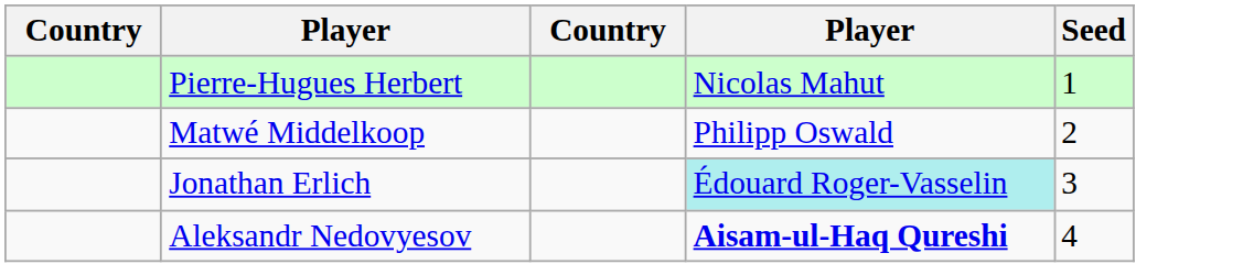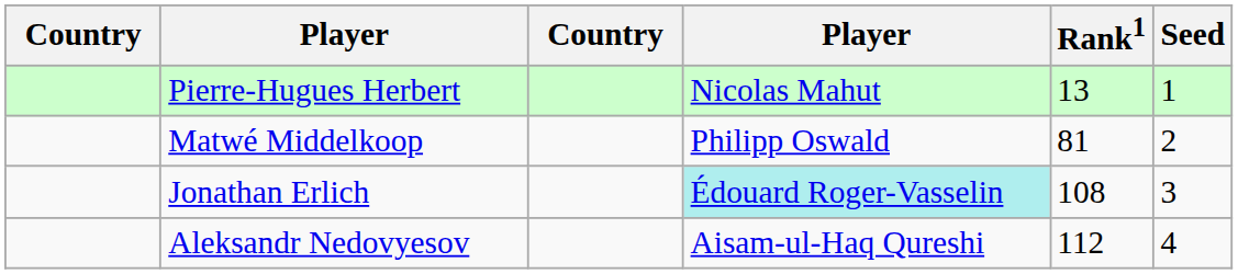 <table class="sortable wikitable">
 <tr>
 <th width="70">Country</th>
 <th width="175">Player</th>
 <th width="70">Country</th>
 <th width="175">Player</th>
+<th>Rank<sup>1</sup></th>
 <th>Seed</th>
 </tr>
 <tr style="background:#cfc;">
 <td></td>
 <td><a href='#'>Pierre-Hugues Herbert</a></td>
 <td></td>
 <td><a href='#'>Nicolas Mahut</a></td>
+<td>13</td>
 <td>1</td>
 </tr>
 <tr>
 <td></td>
 <td><a href='#'>Matwé Middelkoop</a></td>
 <td></td>
 <td><a href='#'>Philipp Oswald</a></td>
+<td>81</td>
 <td>2</td>
 </tr>
 <tr>
 <td></td>
 <td><a href='#'>Jonathan Erlich</a></td>
 <td></td>
 <td style="background: paleturquoise;"><a href='#'>Édouard Roger-Vasselin</a></td>
+<td>108</td>
 <td>3</td>
 </tr>
 <tr>
 <td></td>
 <td><a href='#'>Aleksandr Nedovyesov</a></td>
 <td></td>
-<td><strong><a href='#'>Aisam-ul-Haq Qureshi</a></strong></td>
+<td><a href='#'>Aisam-ul-Haq Qureshi</a></td>
+<td>112</td>
 <td>4</td>
 </tr>
 </table>
